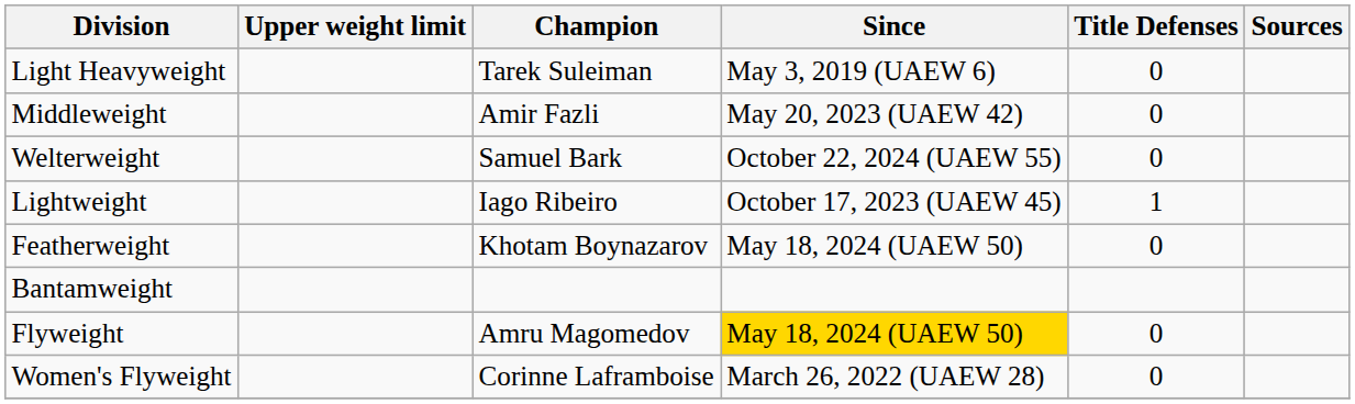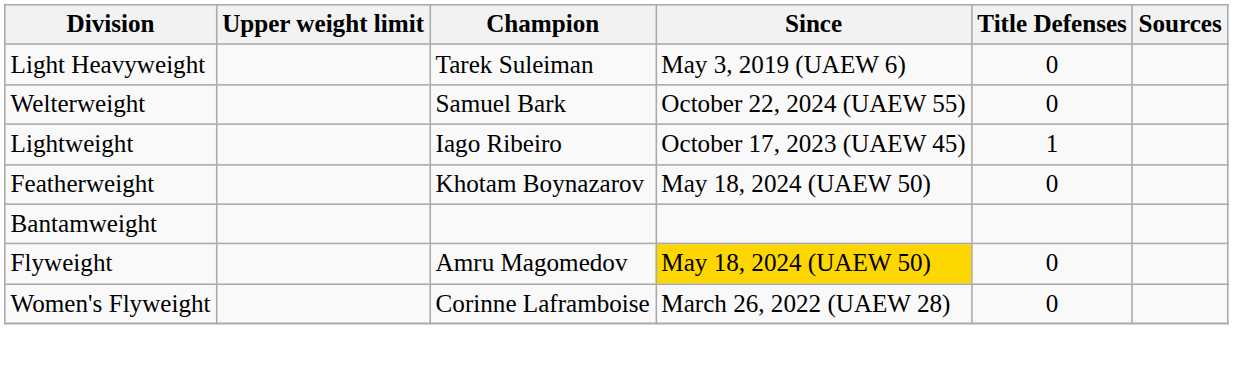 <table class="wikitable">
 <tr>
 <th scope="col">Division</th>
 <th scope="col">Upper weight limit</th>
 <th scope="col">Champion</th>
 <th scope="col">Since</th>
 <th scope="col">Title Defenses</th>
 <th scope="col">Sources</th>
 </tr>
 <tr>
 <td>Light Heavyweight</td>
 <td></td>
 <td> Tarek Suleiman</td>
 <td>May 3, 2019 (UAEW 6)</td>
-<td style="text-align: center;">0</td>
-<td></td>
-</tr>
-<tr>
-<td>Middleweight</td>
-<td></td>
-<td> Amir Fazli</td>
-<td>May 20, 2023 (UAEW 42)</td>
 <td style="text-align: center;">0</td>
 <td></td>
 </tr>
 <tr>
 <td>Welterweight</td>
 <td></td>
 <td> Samuel Bark</td>
 <td>October 22, 2024 (UAEW 55)</td>
 <td style="text-align: center;">0</td>
 <td></td>
 </tr>
 <tr>
 <td>Lightweight</td>
 <td></td>
 <td> Iago Ribeiro</td>
 <td>October 17, 2023 (UAEW 45)</td>
 <td style="text-align: center;">1</td>
 <td></td>
 </tr>
 <tr>
 <td>Featherweight</td>
 <td></td>
 <td> Khotam Boynazarov</td>
 <td>May 18, 2024 (UAEW 50)</td>
 <td style="text-align: center;">0</td>
 <td></td>
 </tr>
 <tr>
 <td>Bantamweight</td>
 <td></td>
 <td></td>
 <td></td>
 <td style="text-align: center;"></td>
 <td></td>
 </tr>
 <tr>
 <td>Flyweight</td>
 <td></td>
 <td> Amru Magomedov</td>
 <td style="background: gold;">May 18, 2024 (UAEW 50)</td>
 <td style="text-align: center;">0</td>
 <td></td>
 </tr>
 <tr>
 <td>Women's Flyweight</td>
 <td></td>
 <td> Corinne Laframboise</td>
 <td>March 26, 2022 (UAEW 28)</td>
 <td style="text-align: center;">0</td>
 <td></td>
 </tr>
 <tr>
 </tr>
 </table>
